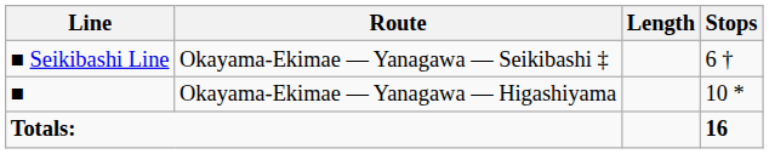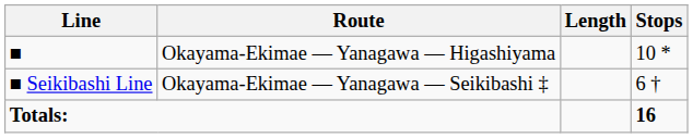 <table class="wikitable">
 <tr>
 <th>Line</th>
 <th>Route</th>
 <th>Length</th>
 <th>Stops</th>
 </tr>
 <tr>
+<td><span>■</span> </td>
+<td>Okayama-Ekimae — Yanagawa — Higashiyama</td>
+<td></td>
+<td>10 *</td>
+</tr>
+<tr>
 <td><span>■</span> <a href='#'>Seikibashi Line</a></td>
 <td>Okayama-Ekimae  —  Yanagawa — Seikibashi ‡</td>
 <td></td>
 <td>6 †</td>
-</tr>
-<tr>
-<td><span>■</span> </td>
-<td>Okayama-Ekimae — Yanagawa — Higashiyama</td>
-<td></td>
-<td>10 *</td>
 </tr>
 <tr>
 <td colspan="2"><strong>Totals:</strong></td>
 <td><strong></strong></td>
 <td><strong>16</strong></td>
 </tr>
 </table>
